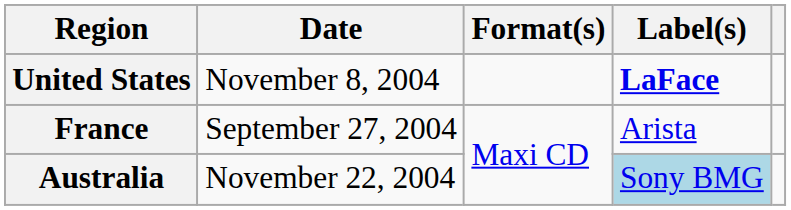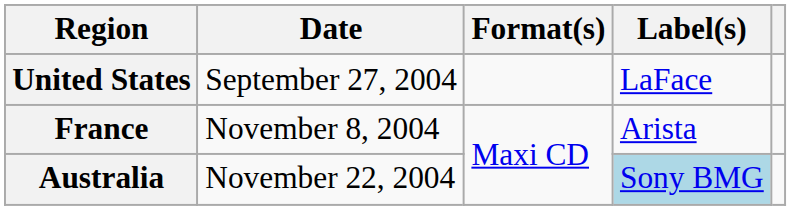 <table class="wikitable plainrowheaders">
 <tr>
 <th scope="col">Region</th>
 <th scope="col">Date</th>
 <th scope="col">Format(s)</th>
 <th scope="col">Label(s)</th>
 <th scope="col"></th>
 </tr>
 <tr>
 <th scope="row">United States</th>
-<td>November 8, 2004</td>
+<td>September 27, 2004</td>
 <td></td>
-<td><strong><a href='#'>LaFace</a></strong></td>
+<td><a href='#'>LaFace</a></td>
 <td></td>
 </tr>
 <tr>
 <th scope="row">France</th>
-<td>September 27, 2004</td>
+<td>November 8, 2004</td>
 <td rowspan="2"><a href='#'>Maxi CD</a></td>
 <td><a href='#'>Arista</a></td>
 <td></td>
 </tr>
 <tr>
 <th scope="row">Australia</th>
 <td>November 22, 2004</td>
 <td style="background: lightblue;"><a href='#'>Sony BMG</a></td>
 <td></td>
 </tr>
 </table>
